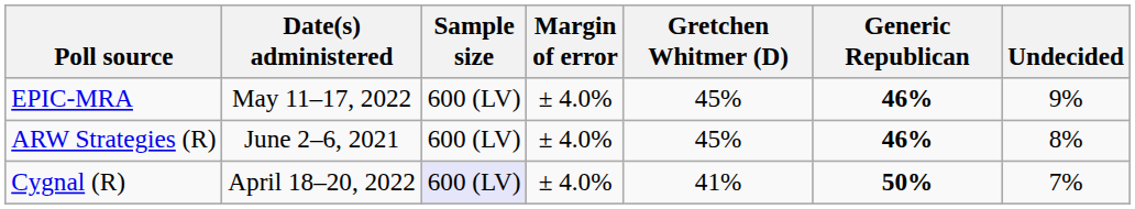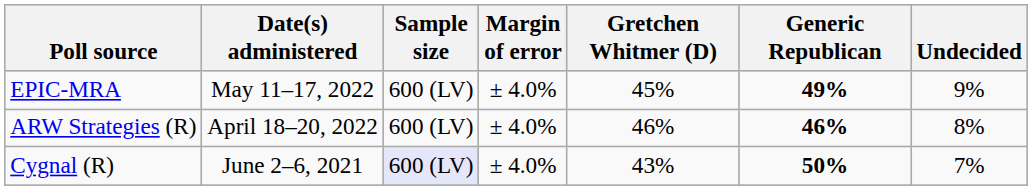 <table class="wikitable" style="font-size:90%;text-align:center;">
 <tr valign=bottom>
 <th>Poll source</th>
 <th>Date(s)<br>administered</th>
 <th>Sample<br>size</th>
 <th>Margin<br>of error</th>
 <th style="width:100px;">Gretchen<br>Whitmer (D)</th>
 <th style="width:100px;">Generic<br>Republican</th>
 <th>Undecided</th>
 </tr>
 <tr>
 <td style="text-align:left;"><a href='#'>EPIC-MRA</a></td>
 <td>May 11–17, 2022</td>
 <td>600 (LV)</td>
 <td>± 4.0%</td>
 <td>45%</td>
-<td><strong>46%</strong></td>
+<td><strong>49%</strong></td>
 <td>9%</td>
 </tr>
 <tr>
 <td style="text-align:left;"><a href='#'>ARW Strategies</a> (R)</td>
-<td>June 2–6, 2021</td>
+<td>April 18–20, 2022</td>
 <td>600 (LV)</td>
 <td>± 4.0%</td>
-<td>45%</td>
+<td>46%</td>
 <td><strong>46%</strong></td>
 <td>8%</td>
 </tr>
 <tr>
 <td style="text-align:left;"><a href='#'>Cygnal</a> (R)</td>
-<td>April 18–20, 2022</td>
+<td>June 2–6, 2021</td>
 <td style="background: lavender;">600 (LV)</td>
 <td>± 4.0%</td>
-<td>41%</td>
+<td>43%</td>
 <td><strong>50%</strong></td>
 <td>7%</td>
 </tr>
 </table>
